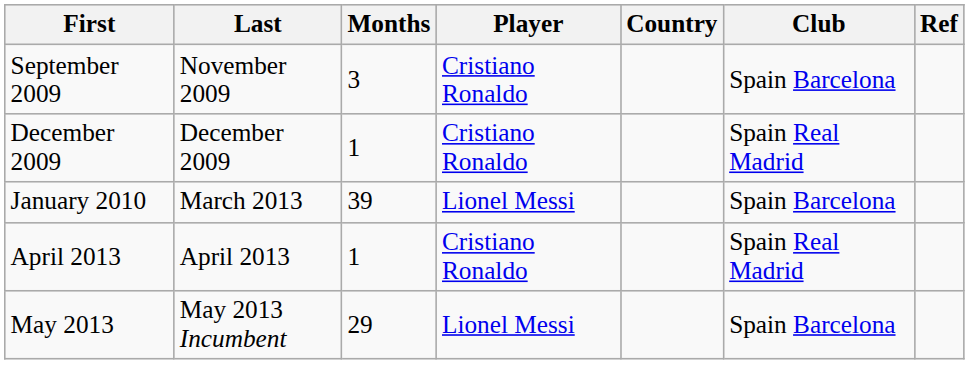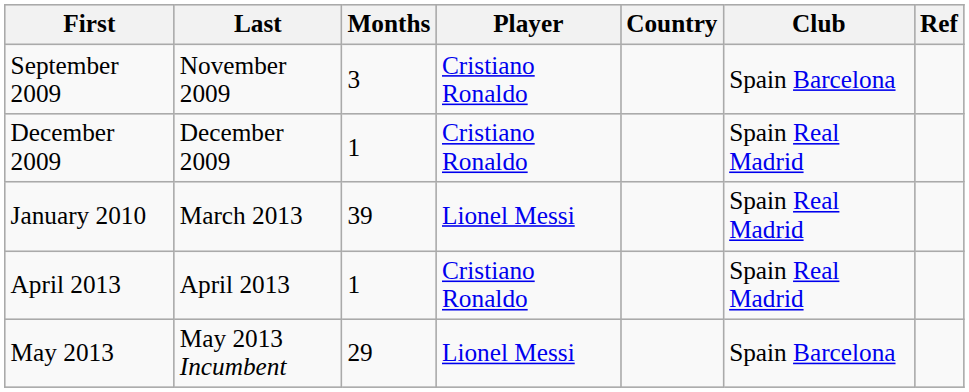 <table class="wikitable">
 <tr>
 <th>First</th>
 <th>Last</th>
 <th>Months</th>
 <th>Player</th>
 <th>Country</th>
 <th>Club</th>
 <th>Ref</th>
 </tr>
 <tr>
 <td>September 2009</td>
 <td>November 2009</td>
 <td>3</td>
 <td><a href='#'>Cristiano Ronaldo</a></td>
 <td></td>
 <td>Spain <a href='#'>Barcelona</a></td>
 <td></td>
 </tr>
 <tr>
 <td>December 2009</td>
 <td>December 2009</td>
 <td>1</td>
 <td><a href='#'>Cristiano Ronaldo</a></td>
 <td></td>
 <td>Spain <a href='#'>Real Madrid</a></td>
 <td></td>
 </tr>
 <tr>
 <td>January 2010</td>
 <td>March 2013</td>
 <td>39</td>
 <td><a href='#'>Lionel Messi</a></td>
 <td></td>
-<td>Spain <a href='#'>Barcelona</a></td>
+<td>Spain <a href='#'>Real Madrid</a></td>
 <td></td>
 </tr>
 <tr>
 <td>April 2013</td>
 <td>April 2013</td>
 <td>1</td>
 <td><a href='#'>Cristiano Ronaldo</a></td>
 <td></td>
 <td>Spain <a href='#'>Real Madrid</a></td>
 <td></td>
 </tr>
 <tr>
 <td>May 2013</td>
 <td>May 2013<br><em>Incumbent</em></td>
 <td>29</td>
 <td><a href='#'>Lionel Messi</a></td>
 <td></td>
 <td>Spain <a href='#'>Barcelona</a></td>
 <td></td>
 </tr>
 </table>
